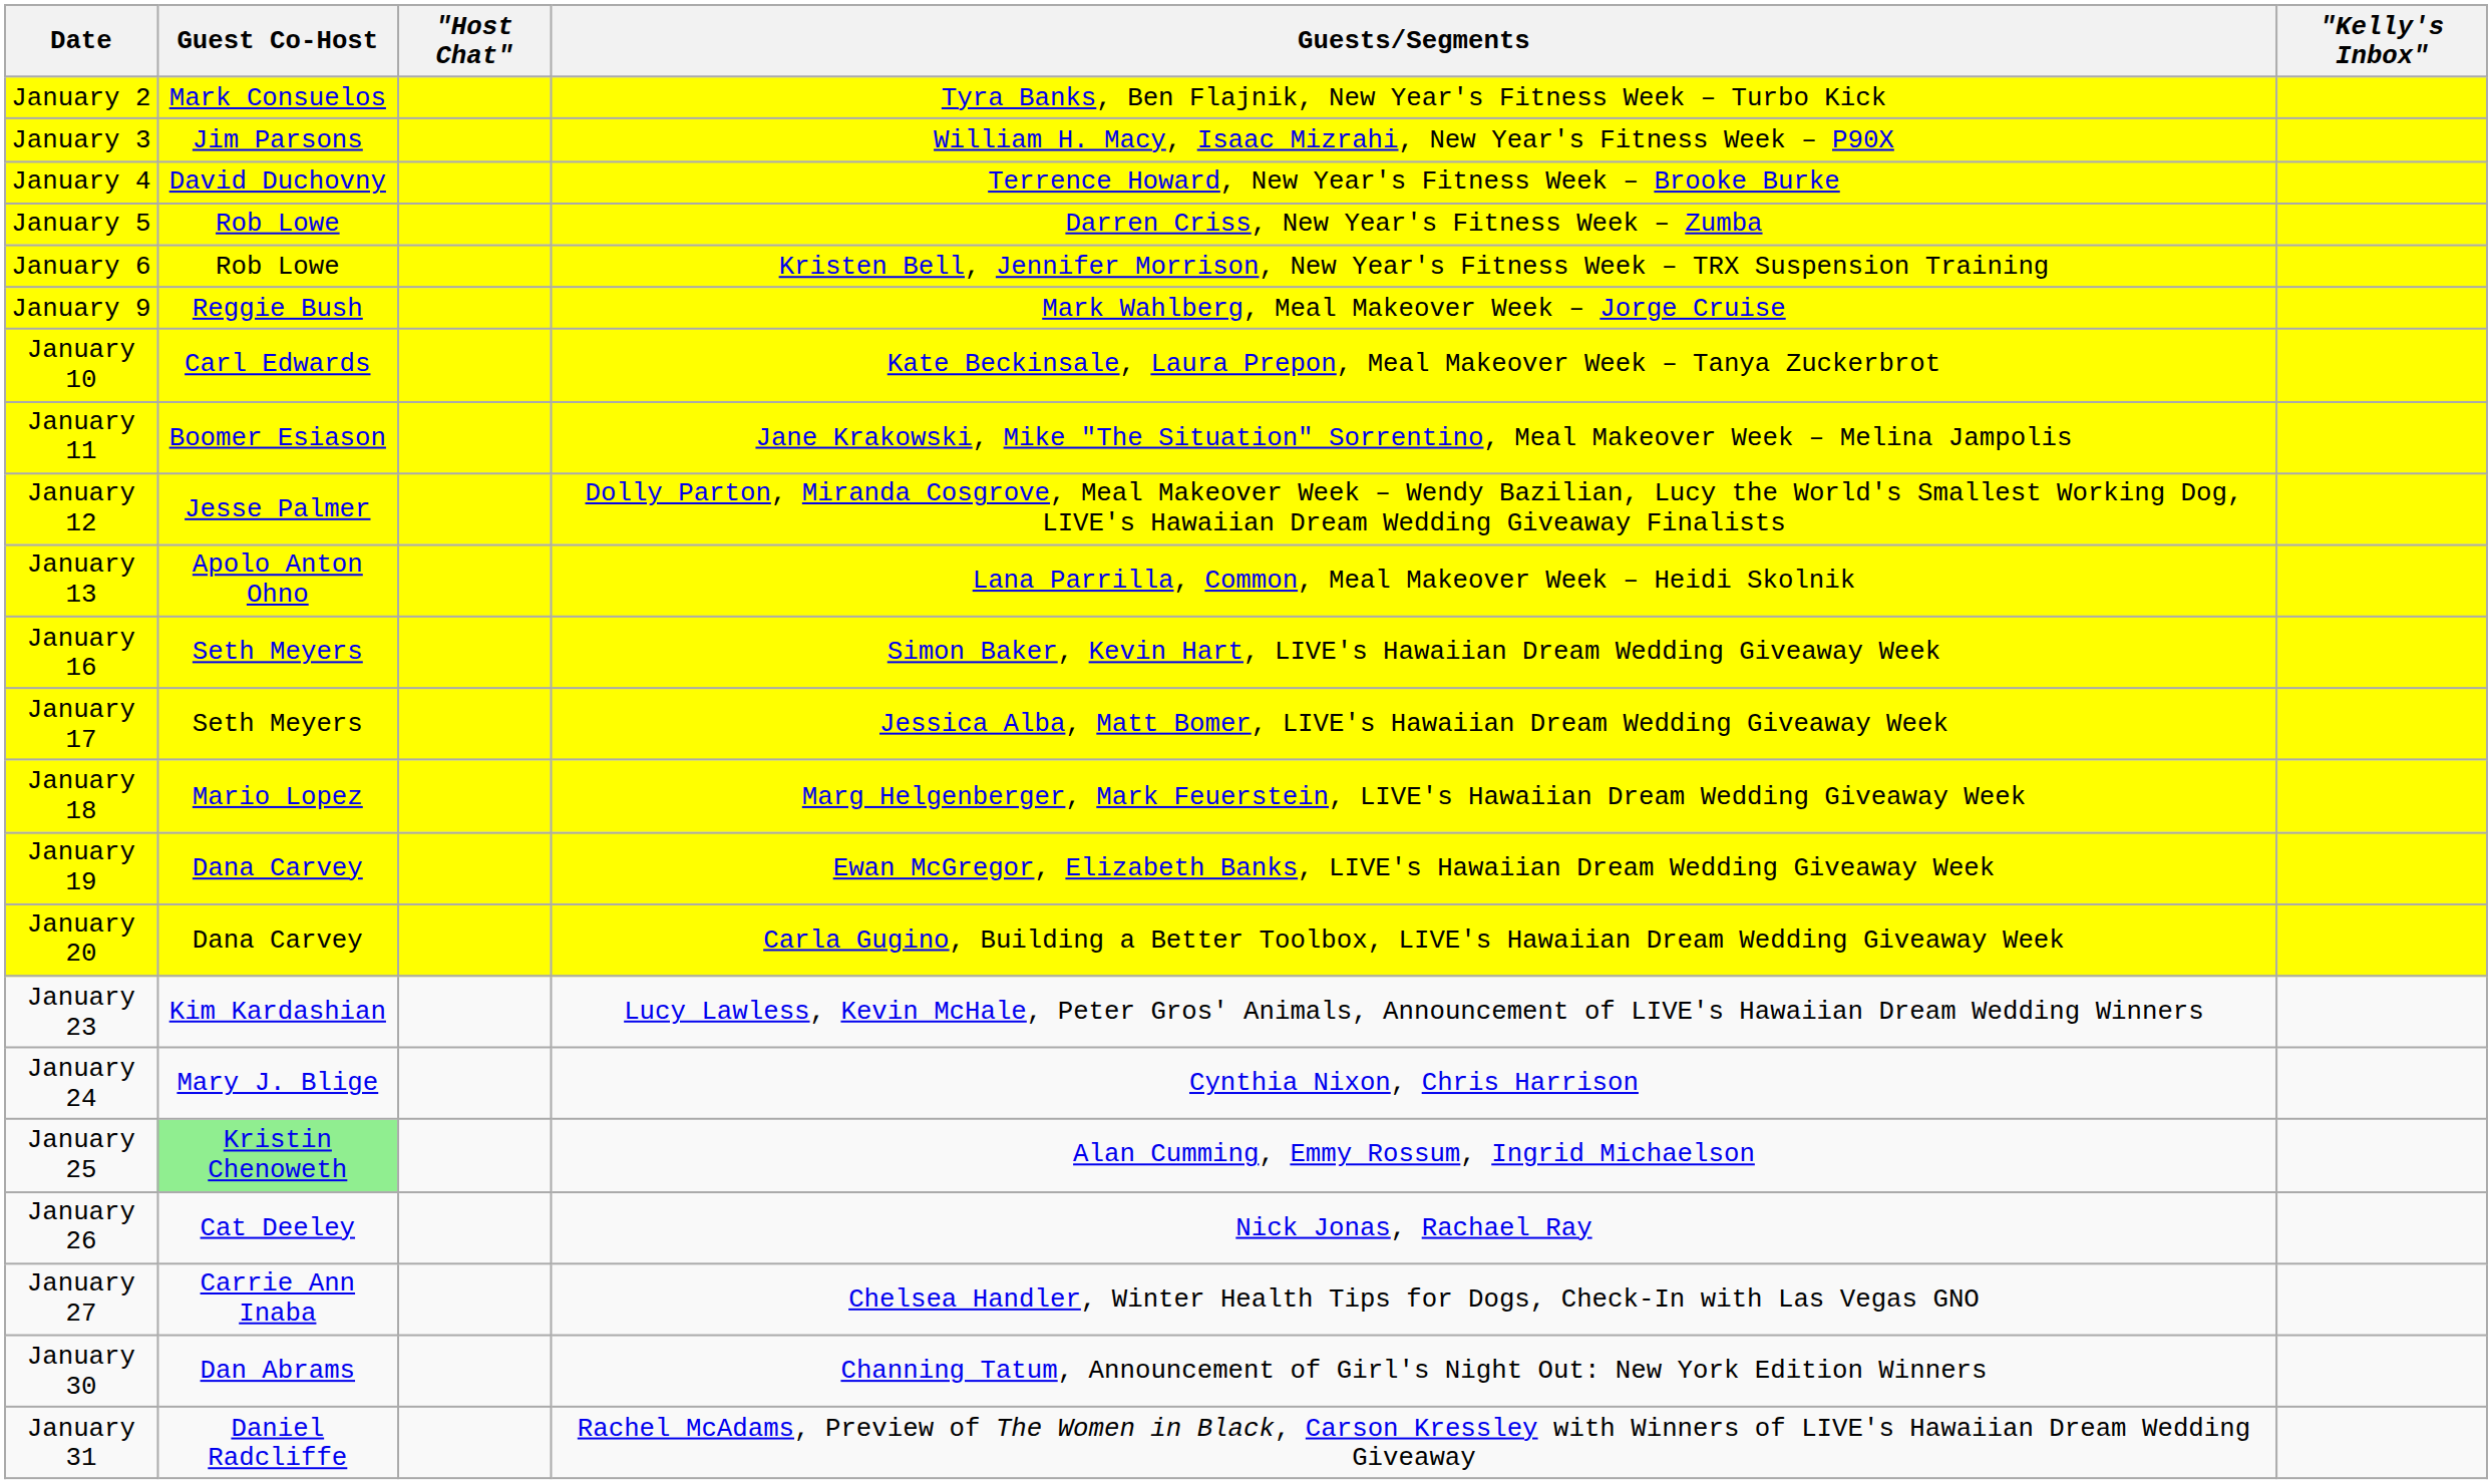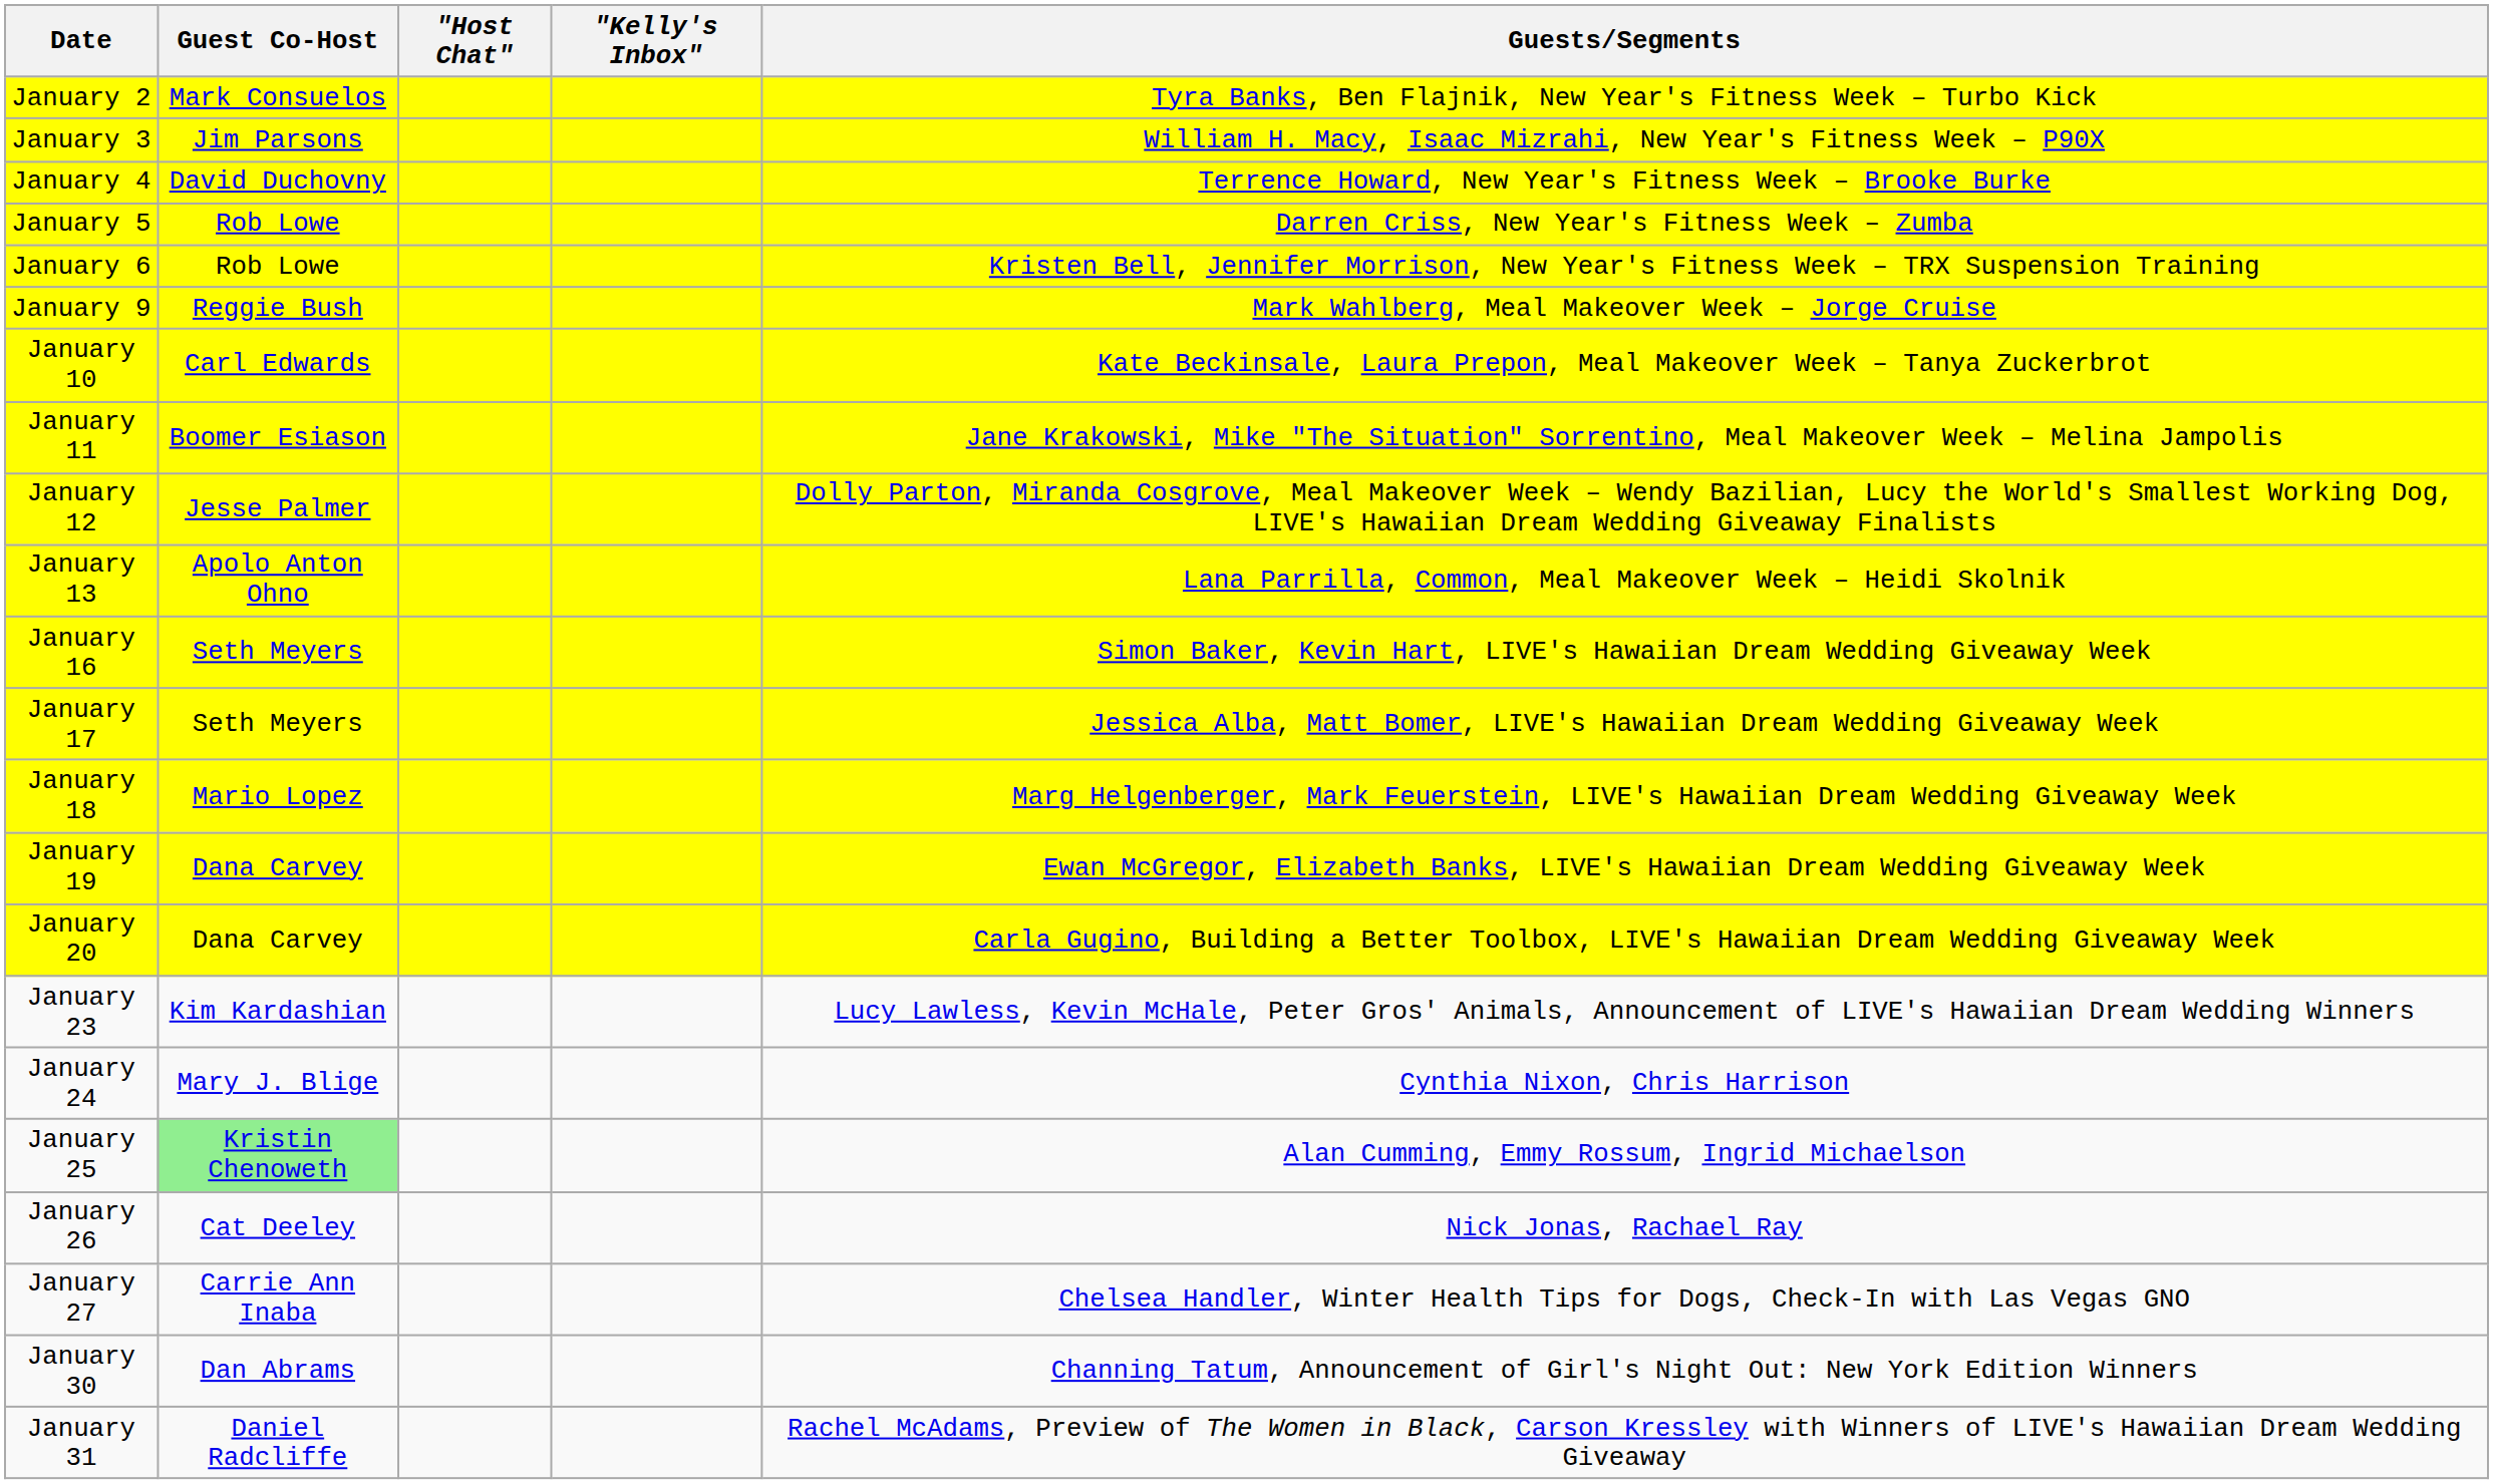 <table class="wikitable sortable" style="text-align:center;">
 <tr>
 <th>Date</th>
 <th>Guest Co-Host</th>
 <th><em>"Host Chat"</em></th>
+<th><em>"Kelly's Inbox"</em></th>
 <th>Guests/Segments</th>
-<th><em>"Kelly's Inbox"</em></th>
 </tr>
 <tr style="background:yellow;">
 <td>January 2</td>
 <td><a href='#'>Mark Consuelos</a></td>
 <td></td>
+<td></td>
 <td><a href='#'>Tyra Banks</a>, Ben Flajnik, New Year's Fitness Week – Turbo Kick</td>
-<td></td>
 </tr>
 <tr style="background:yellow;">
 <td>January 3</td>
 <td><a href='#'>Jim Parsons</a></td>
 <td></td>
+<td></td>
 <td><a href='#'>William H. Macy</a>, <a href='#'>Isaac Mizrahi</a>, New Year's Fitness Week – <a href='#'>P90X</a></td>
-<td></td>
 </tr>
 <tr style="background:yellow;">
 <td>January 4</td>
 <td><a href='#'>David Duchovny</a></td>
 <td></td>
+<td></td>
 <td><a href='#'>Terrence Howard</a>, New Year's Fitness Week – <a href='#'>Brooke Burke</a></td>
-<td></td>
 </tr>
 <tr style="background:yellow;">
 <td>January 5</td>
 <td><a href='#'>Rob Lowe</a></td>
 <td></td>
+<td></td>
 <td><a href='#'>Darren Criss</a>, New Year's Fitness Week – <a href='#'>Zumba</a></td>
-<td></td>
 </tr>
 <tr style="background:yellow;">
 <td>January 6</td>
 <td>Rob Lowe</td>
 <td></td>
+<td></td>
 <td><a href='#'>Kristen Bell</a>, <a href='#'>Jennifer Morrison</a>, New Year's Fitness Week – TRX Suspension Training</td>
-<td></td>
 </tr>
 <tr style="background:yellow;">
 <td>January 9</td>
 <td><a href='#'>Reggie Bush</a></td>
 <td></td>
+<td></td>
 <td><a href='#'>Mark Wahlberg</a>, Meal Makeover Week – <a href='#'>Jorge Cruise</a></td>
-<td></td>
 </tr>
 <tr style="background:yellow;">
 <td>January 10</td>
 <td><a href='#'>Carl Edwards</a></td>
 <td></td>
+<td></td>
 <td><a href='#'>Kate Beckinsale</a>, <a href='#'>Laura Prepon</a>, Meal Makeover Week – Tanya Zuckerbrot</td>
-<td></td>
 </tr>
 <tr style="background:yellow;">
 <td>January 11</td>
 <td><a href='#'>Boomer Esiason</a></td>
 <td></td>
+<td></td>
 <td><a href='#'>Jane Krakowski</a>, <a href='#'>Mike "The Situation" Sorrentino</a>, Meal Makeover Week – Melina Jampolis</td>
-<td></td>
 </tr>
 <tr style="background:yellow;">
 <td>January 12</td>
 <td><a href='#'>Jesse Palmer</a></td>
 <td></td>
+<td></td>
 <td><a href='#'>Dolly Parton</a>, <a href='#'>Miranda Cosgrove</a>, Meal Makeover Week – Wendy Bazilian, Lucy the World's Smallest Working Dog, LIVE's Hawaiian Dream Wedding Giveaway Finalists</td>
-<td></td>
 </tr>
 <tr style="background:yellow;">
 <td>January 13</td>
 <td><a href='#'>Apolo Anton Ohno</a></td>
 <td></td>
+<td></td>
 <td><a href='#'>Lana Parrilla</a>, <a href='#'>Common</a>, Meal Makeover Week – Heidi Skolnik</td>
-<td></td>
 </tr>
 <tr style="background:yellow;">
 <td>January 16</td>
 <td><a href='#'>Seth Meyers</a></td>
 <td></td>
+<td></td>
 <td><a href='#'>Simon Baker</a>, <a href='#'>Kevin Hart</a>, LIVE's Hawaiian Dream Wedding Giveaway Week</td>
-<td></td>
 </tr>
 <tr style="background:yellow;">
 <td>January 17</td>
 <td>Seth Meyers</td>
 <td></td>
+<td></td>
 <td><a href='#'>Jessica Alba</a>, <a href='#'>Matt Bomer</a>, LIVE's Hawaiian Dream Wedding Giveaway Week</td>
-<td></td>
 </tr>
 <tr style="background:yellow;">
 <td>January 18</td>
 <td><a href='#'>Mario Lopez</a></td>
 <td></td>
+<td></td>
 <td><a href='#'>Marg Helgenberger</a>, <a href='#'>Mark Feuerstein</a>, LIVE's Hawaiian Dream Wedding Giveaway Week</td>
-<td></td>
 </tr>
 <tr style="background:yellow;">
 <td>January 19</td>
 <td><a href='#'>Dana Carvey</a></td>
 <td></td>
+<td></td>
 <td><a href='#'>Ewan McGregor</a>, <a href='#'>Elizabeth Banks</a>, LIVE's Hawaiian Dream Wedding Giveaway Week</td>
-<td></td>
 </tr>
 <tr style="background:yellow;">
 <td>January 20</td>
 <td>Dana Carvey</td>
 <td></td>
+<td></td>
 <td><a href='#'>Carla Gugino</a>, Building a Better Toolbox, LIVE's Hawaiian Dream Wedding Giveaway Week</td>
-<td></td>
 </tr>
 <tr>
 <td>January 23</td>
 <td><a href='#'>Kim Kardashian</a></td>
 <td></td>
+<td></td>
 <td><a href='#'>Lucy Lawless</a>, <a href='#'>Kevin McHale</a>, Peter Gros' Animals, Announcement of LIVE's Hawaiian Dream Wedding Winners</td>
-<td></td>
 </tr>
 <tr>
 <td>January 24</td>
 <td><a href='#'>Mary J. Blige</a></td>
 <td></td>
+<td></td>
 <td><a href='#'>Cynthia Nixon</a>, <a href='#'>Chris Harrison</a></td>
-<td></td>
 </tr>
 <tr>
 <td>January 25</td>
 <td style="background: lightgreen;"><a href='#'>Kristin Chenoweth</a></td>
 <td></td>
+<td></td>
 <td><a href='#'>Alan Cumming</a>, <a href='#'>Emmy Rossum</a>, <a href='#'>Ingrid Michaelson</a></td>
-<td></td>
 </tr>
 <tr>
 <td>January 26</td>
 <td><a href='#'>Cat Deeley</a></td>
 <td></td>
+<td></td>
 <td><a href='#'>Nick Jonas</a>, <a href='#'>Rachael Ray</a></td>
-<td></td>
 </tr>
 <tr>
 <td>January 27</td>
 <td><a href='#'>Carrie Ann Inaba</a></td>
 <td></td>
+<td></td>
 <td><a href='#'>Chelsea Handler</a>, Winter Health Tips for Dogs, Check-In with Las Vegas GNO</td>
-<td></td>
 </tr>
 <tr>
 <td>January 30</td>
 <td><a href='#'>Dan Abrams</a></td>
 <td></td>
+<td></td>
 <td><a href='#'>Channing Tatum</a>, Announcement of Girl's Night Out: New York Edition Winners</td>
-<td></td>
 </tr>
 <tr>
 <td>January 31</td>
 <td><a href='#'>Daniel Radcliffe</a></td>
 <td></td>
+<td></td>
 <td><a href='#'>Rachel McAdams</a>, Preview of <em>The Women in Black</em>, <a href='#'>Carson Kressley</a> with Winners of LIVE's Hawaiian Dream Wedding Giveaway</td>
-<td></td>
 </tr>
 </table>
